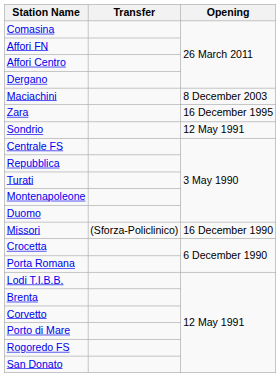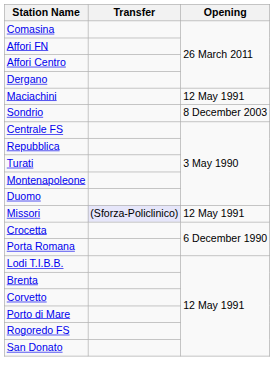 <table class="wikitable">
 <tr>
 <th>Station Name</th>
 <th>Transfer</th>
 <th>Opening</th>
 </tr>
 <tr>
 <td><a href='#'>Comasina</a></td>
 <td></td>
 <td rowspan="4">26 March 2011</td>
 </tr>
 <tr>
 <td><a href='#'>Affori FN</a></td>
 <td>   </td>
 </tr>
 <tr>
 <td><a href='#'>Affori Centro</a></td>
 <td></td>
 </tr>
 <tr>
 <td><a href='#'>Dergano</a></td>
 <td></td>
 </tr>
 <tr>
 <td><a href='#'>Maciachini</a></td>
 <td></td>
-<td>8 December 2003</td>
-</tr>
-<tr>
-<td><a href='#'>Zara</a></td>
-<td></td>
-<td>16 December 1995</td>
+<td>12 May 1991</td>
 </tr>
 <tr>
 <td><a href='#'>Sondrio</a></td>
 <td></td>
-<td>12 May 1991</td>
+<td>8 December 2003</td>
 </tr>
 <tr>
 <td><a href='#'>Centrale FS</a></td>
 <td> </td>
 <td rowspan="5">3 May 1990</td>
 </tr>
 <tr>
 <td><a href='#'>Repubblica</a></td>
 <td>    </td>
 </tr>
 <tr>
 <td><a href='#'>Turati</a></td>
 <td></td>
 </tr>
 <tr>
 <td><a href='#'>Montenapoleone</a></td>
 <td></td>
 </tr>
 <tr>
 <td><a href='#'>Duomo</a></td>
 <td></td>
 </tr>
 <tr>
 <td><a href='#'>Missori</a></td>
-<td> (Sforza-Policlinico)</td>
-<td>16 December 1990</td>
+<td style="background: lavender;"> (Sforza-Policlinico)</td>
+<td>12 May 1991</td>
 </tr>
 <tr>
 <td><a href='#'>Crocetta</a></td>
 <td></td>
 <td rowspan="2">6 December 1990</td>
 </tr>
 <tr>
 <td><a href='#'>Porta Romana</a></td>
 <td></td>
 </tr>
 <tr>
 <td><a href='#'>Lodi T.I.B.B.</a></td>
 <td></td>
 <td rowspan="6">12 May 1991</td>
 </tr>
 <tr>
 <td><a href='#'>Brenta</a></td>
 <td></td>
 </tr>
 <tr>
 <td><a href='#'>Corvetto</a></td>
 <td></td>
 </tr>
 <tr>
 <td><a href='#'>Porto di Mare</a></td>
 <td></td>
 </tr>
 <tr>
 <td><a href='#'>Rogoredo FS</a></td>
 <td>   </td>
 </tr>
 <tr>
 <td><a href='#'>San Donato</a></td>
 <td></td>
 </tr>
 </table>
